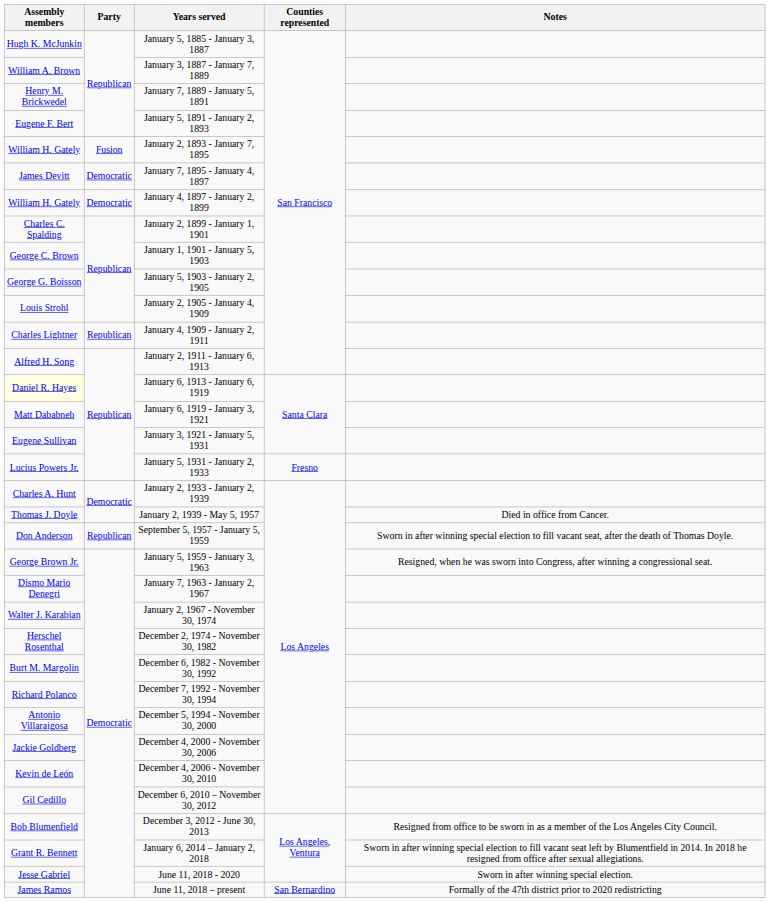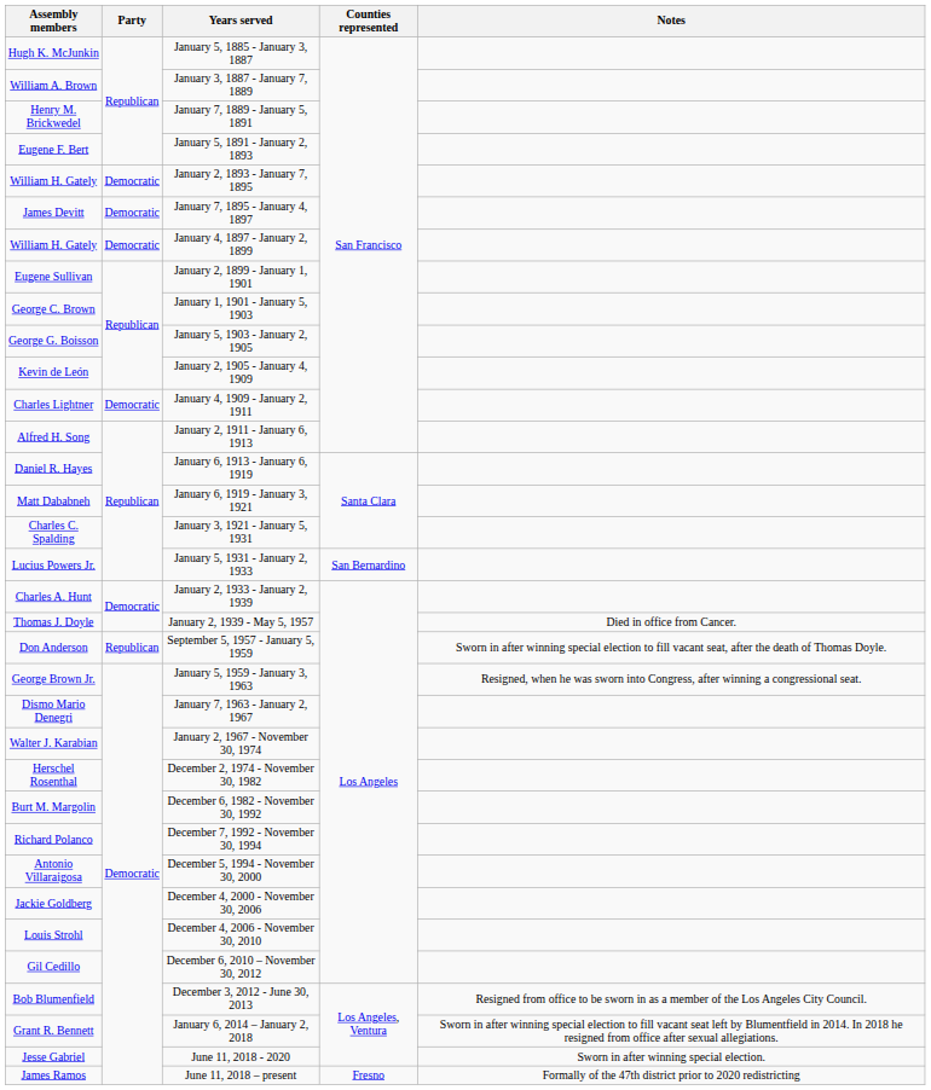 <table class=wikitable style="text-align:center">
 <tr>
 <th>Assembly members</th>
 <th>Party</th>
 <th>Years served</th>
 <th>Counties represented</th>
 <th>Notes</th>
 </tr>
 <tr>
 <td><a href='#'>Hugh K. McJunkin</a></td>
 <td rowspan=4 ><a href='#'>Republican</a></td>
 <td>January 5, 1885 - January 3, 1887</td>
 <td rowspan=13><a href='#'>San Francisco</a></td>
 <td></td>
 </tr>
 <tr>
 <td><a href='#'>William A. Brown</a></td>
 <td>January 3, 1887 - January 7, 1889</td>
 <td></td>
 </tr>
 <tr>
 <td><a href='#'>Henry M. Brickwedel</a></td>
 <td>January 7, 1889 - January 5, 1891</td>
 <td></td>
 </tr>
 <tr>
 <td><a href='#'>Eugene F. Bert</a></td>
 <td>January 5, 1891 - January 2, 1893</td>
 <td></td>
 </tr>
 <tr>
 <td><a href='#'>William H. Gately</a></td>
-<td><a href='#'>Fusion</a></td>
+<td><a href='#'>Democratic</a></td>
 <td>January 2, 1893 - January 7, 1895</td>
 <td></td>
 </tr>
 <tr>
 <td><a href='#'>James Devitt</a></td>
 <td><a href='#'>Democratic</a></td>
 <td>January 7, 1895 - January 4, 1897</td>
 <td></td>
 </tr>
 <tr>
 <td><a href='#'>William H. Gately</a></td>
 <td><a href='#'>Democratic</a></td>
 <td>January 4, 1897 - January 2, 1899</td>
 <td></td>
 </tr>
 <tr>
-<td><a href='#'>Charles C. Spalding</a></td>
+<td><a href='#'>Eugene Sullivan</a></td>
 <td rowspan=4 ><a href='#'>Republican</a></td>
 <td>January 2, 1899 - January 1, 1901</td>
 <td></td>
 </tr>
 <tr>
 <td><a href='#'>George C. Brown</a></td>
 <td>January 1, 1901 - January 5, 1903</td>
 <td></td>
 </tr>
 <tr>
 <td><a href='#'>George G. Boisson</a></td>
 <td>January 5, 1903 - January 2, 1905</td>
 <td></td>
 </tr>
 <tr>
-<td><a href='#'>Louis Strohl</a></td>
+<td><a href='#'>Kevin de León</a></td>
 <td>January 2, 1905 - January 4, 1909</td>
 <td></td>
 </tr>
 <tr>
 <td><a href='#'>Charles Lightner</a></td>
-<td><a href='#'>Republican</a></td>
+<td><a href='#'>Democratic</a></td>
 <td>January 4, 1909 - January 2, 1911</td>
 <td></td>
 </tr>
 <tr>
 <td><a href='#'>Alfred H. Song</a></td>
 <td rowspan=5 ><a href='#'>Republican</a></td>
 <td>January 2, 1911 - January 6, 1913</td>
 <td></td>
 </tr>
 <tr>
-<td style="background: lightyellow;"><a href='#'>Daniel R. Hayes</a></td>
+<td><a href='#'>Daniel R. Hayes</a></td>
 <td>January 6, 1913 - January 6, 1919</td>
 <td rowspan=3><a href='#'>Santa Clara</a></td>
 <td></td>
 </tr>
 <tr>
 <td><a href='#'>Matt Dababneh</a></td>
 <td>January 6, 1919 - January 3, 1921</td>
 <td></td>
 </tr>
 <tr>
-<td><a href='#'>Eugene Sullivan</a></td>
+<td><a href='#'>Charles C. Spalding</a></td>
 <td>January 3, 1921 - January 5, 1931</td>
 <td></td>
 </tr>
 <tr>
 <td><a href='#'>Lucius Powers Jr.</a></td>
 <td>January 5, 1931 - January 2, 1933</td>
-<td><a href='#'>Fresno</a></td>
+<td><a href='#'>San Bernardino</a></td>
 <td></td>
 </tr>
 <tr>
 <td><a href='#'>Charles A. Hunt</a></td>
 <td rowspan=2 ><a href='#'>Democratic</a></td>
 <td>January 2, 1933 - January 2, 1939</td>
 <td rowspan=13><a href='#'>Los Angeles</a></td>
 <td></td>
 </tr>
 <tr>
 <td><a href='#'>Thomas J. Doyle</a></td>
 <td>January 2, 1939 - May 5, 1957</td>
 <td>Died in office from Cancer.</td>
 </tr>
 <tr>
 <td><a href='#'>Don Anderson</a></td>
 <td><a href='#'>Republican</a></td>
 <td>September 5, 1957 - January 5, 1959</td>
 <td>Sworn in after winning special election to fill vacant seat, after the death of Thomas Doyle.</td>
 </tr>
 <tr>
 <td><a href='#'>George Brown Jr.</a></td>
 <td rowspan=14 ><a href='#'>Democratic</a></td>
 <td>January 5, 1959 - January 3, 1963</td>
 <td>Resigned, when he was sworn into Congress, after winning a congressional seat.</td>
 </tr>
 <tr>
 <td><a href='#'>Dismo Mario Denegri</a></td>
 <td>January 7, 1963 - January 2, 1967</td>
 <td></td>
 </tr>
 <tr>
 <td><a href='#'>Walter J. Karabian</a></td>
 <td>January 2, 1967 - November 30, 1974</td>
 <td></td>
 </tr>
 <tr>
 <td><a href='#'>Herschel Rosenthal</a></td>
 <td>December 2, 1974 - November 30, 1982</td>
 <td></td>
 </tr>
 <tr>
 <td><a href='#'>Burt M. Margolin</a></td>
 <td>December 6, 1982 - November 30, 1992</td>
 <td></td>
 </tr>
 <tr>
 <td><a href='#'>Richard Polanco</a></td>
 <td>December 7, 1992 - November 30, 1994</td>
 <td></td>
 </tr>
 <tr>
 <td><a href='#'>Antonio Villaraigosa</a></td>
 <td>December 5, 1994 - November 30, 2000</td>
 <td></td>
 </tr>
 <tr>
 <td><a href='#'>Jackie Goldberg</a></td>
 <td>December 4, 2000 - November 30, 2006</td>
 <td></td>
 </tr>
 <tr>
-<td><a href='#'>Kevin de León</a></td>
+<td><a href='#'>Louis Strohl</a></td>
 <td>December 4, 2006 - November 30, 2010</td>
 <td></td>
 </tr>
 <tr>
 <td><a href='#'>Gil Cedillo</a></td>
 <td>December 6, 2010 – November 30, 2012</td>
 <td></td>
 </tr>
 <tr>
 <td><a href='#'>Bob Blumenfield</a></td>
 <td>December 3, 2012 - June 30, 2013</td>
 <td rowspan=3><a href='#'>Los Angeles</a>, <a href='#'>Ventura</a></td>
 <td>Resigned from office to be sworn in as a member of the Los Angeles City Council.</td>
 </tr>
 <tr>
 <td><a href='#'>Grant R. Bennett</a></td>
 <td>January 6, 2014 – January 2, 2018</td>
 <td>Sworn in after winning special election to fill vacant seat left by Blumentfield in 2014. In 2018 he resigned from office after sexual allegiations.</td>
 </tr>
 <tr>
 <td><a href='#'>Jesse Gabriel</a></td>
 <td>June 11, 2018 - 2020</td>
 <td>Sworn in after winning special election.</td>
 </tr>
 <tr>
 <td><a href='#'>James Ramos</a></td>
 <td>June 11, 2018 – present</td>
-<td><a href='#'>San Bernardino</a></td>
+<td><a href='#'>Fresno</a></td>
 <td>Formally of the 47th district prior to 2020 redistricting</td>
 </tr>
 </table>
